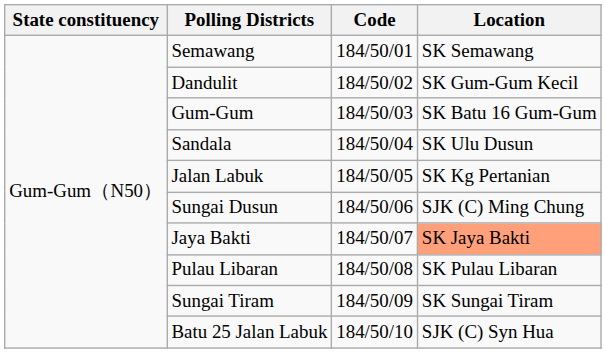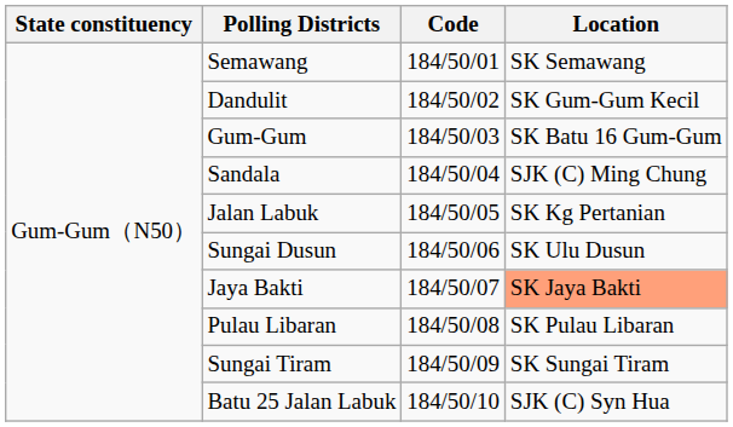 <table class="wikitable sortable mw-collapsible" style="white-space:nowrap;font-size:85%">
 <tr>
 <th>State constituency</th>
 <th>Polling Districts</th>
 <th>Code</th>
 <th>Location</th>
 </tr>
 <tr>
 <td rowspan="10">Gum-Gum（N50）</td>
 <td>Semawang</td>
 <td>184/50/01</td>
 <td>SK Semawang</td>
 </tr>
 <tr>
 <td>Dandulit</td>
 <td>184/50/02</td>
 <td>SK Gum-Gum Kecil</td>
 </tr>
 <tr>
 <td>Gum-Gum</td>
 <td>184/50/03</td>
 <td>SK Batu 16 Gum-Gum</td>
 </tr>
 <tr>
 <td>Sandala</td>
 <td>184/50/04</td>
-<td>SK Ulu Dusun</td>
+<td>SJK (C) Ming Chung</td>
 </tr>
 <tr>
 <td>Jalan Labuk</td>
 <td>184/50/05</td>
 <td>SK Kg Pertanian</td>
 </tr>
 <tr>
 <td>Sungai Dusun</td>
 <td>184/50/06</td>
-<td>SJK (C) Ming Chung</td>
+<td>SK Ulu Dusun</td>
 </tr>
 <tr>
 <td>Jaya Bakti</td>
 <td>184/50/07</td>
 <td style="background: lightsalmon;">SK Jaya Bakti</td>
 </tr>
 <tr>
 <td>Pulau Libaran</td>
 <td>184/50/08</td>
 <td>SK Pulau Libaran</td>
 </tr>
 <tr>
 <td>Sungai Tiram</td>
 <td>184/50/09</td>
 <td>SK Sungai Tiram</td>
 </tr>
 <tr>
 <td>Batu 25 Jalan Labuk</td>
 <td>184/50/10</td>
 <td>SJK (C) Syn Hua</td>
 </tr>
 </table>
